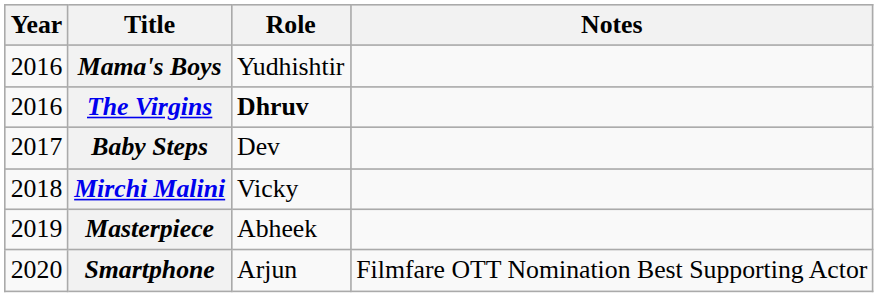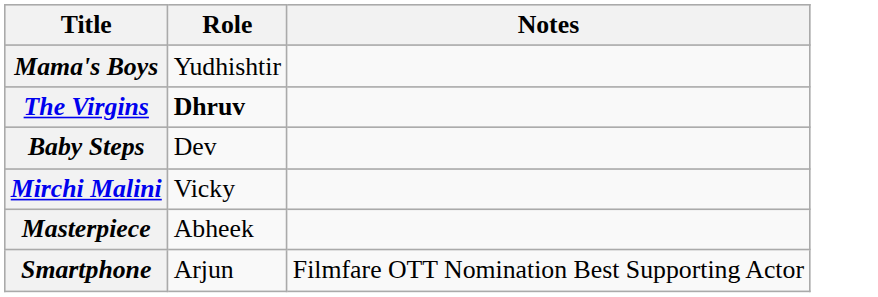 <table class="wikitable sortable plainrowheaders">
 <tr>
-<th scope="col">Year</th>
 <th scope="col">Title</th>
 <th scope="col">Role</th>
 <th class="unsortable" scope="col">Notes</th>
 </tr>
 <tr>
-<td>2016</td>
 <th scope="row"><em>Mama's Boys</em></th>
 <td>Yudhishtir</td>
 <td></td>
 </tr>
 <tr>
-<td>2016</td>
 <th scope="row"><em><a href='#'>The Virgins</a> </em></th>
 <td><strong>Dhruv</strong></td>
 <td></td>
 </tr>
 <tr>
-<td>2017</td>
 <th scope="row"><em>Baby Steps</em></th>
 <td>Dev</td>
 <td></td>
 </tr>
 <tr>
-<td>2018</td>
 <th scope="row"><em><a href='#'>Mirchi Malini</a> </em></th>
 <td>Vicky</td>
 <td></td>
 </tr>
 <tr>
-<td>2019</td>
 <th scope="row"><em>Masterpiece</em></th>
 <td>Abheek</td>
 <td></td>
 </tr>
 <tr>
-<td>2020</td>
 <th scope="row"><em>Smartphone</em></th>
 <td>Arjun</td>
 <td>Filmfare OTT Nomination Best Supporting Actor</td>
 </tr>
 </table>
